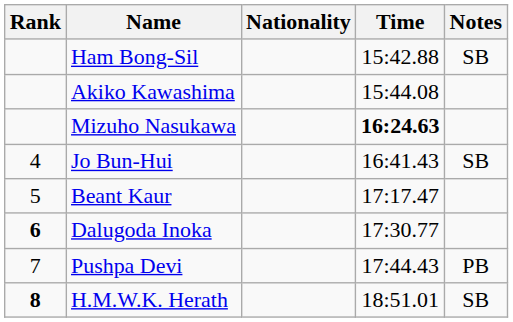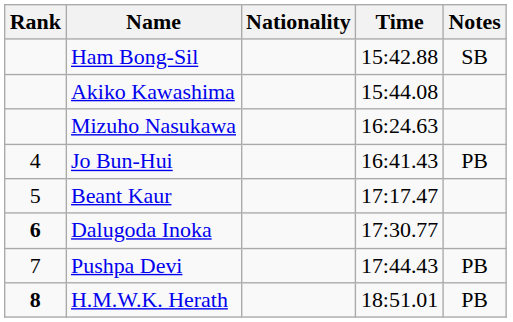 <table class="wikitable sortable" style="text-align:center">
 <tr>
 <th>Rank</th>
 <th>Name</th>
 <th>Nationality</th>
 <th>Time</th>
 <th>Notes</th>
 </tr>
 <tr>
 <td></td>
 <td align=left><a href='#'>Ham Bong-Sil</a></td>
 <td align=left></td>
 <td>15:42.88</td>
 <td>SB</td>
 </tr>
 <tr>
 <td></td>
 <td align=left><a href='#'>Akiko Kawashima</a></td>
 <td align=left></td>
 <td>15:44.08</td>
 <td></td>
 </tr>
 <tr>
 <td></td>
 <td align=left><a href='#'>Mizuho Nasukawa</a></td>
 <td align=left></td>
-<td><strong>16:24.63</strong></td>
+<td>16:24.63</td>
 <td></td>
 </tr>
 <tr>
 <td>4</td>
 <td align=left><a href='#'>Jo Bun-Hui</a></td>
 <td align=left></td>
 <td>16:41.43</td>
-<td>SB</td>
+<td>PB</td>
 </tr>
 <tr>
 <td>5</td>
 <td align=left><a href='#'>Beant Kaur</a></td>
 <td align=left></td>
 <td>17:17.47</td>
 <td></td>
 </tr>
 <tr>
 <td><strong>6</strong></td>
 <td align=left><a href='#'>Dalugoda Inoka</a></td>
 <td align=left></td>
 <td>17:30.77</td>
 <td></td>
 </tr>
 <tr>
 <td>7</td>
 <td align=left><a href='#'>Pushpa Devi</a></td>
 <td align=left></td>
 <td>17:44.43</td>
 <td>PB</td>
 </tr>
 <tr>
 <td><strong>8</strong></td>
 <td align=left><a href='#'>H.M.W.K. Herath</a></td>
 <td align=left></td>
 <td>18:51.01</td>
-<td>SB</td>
+<td>PB</td>
 </tr>
 </table>
